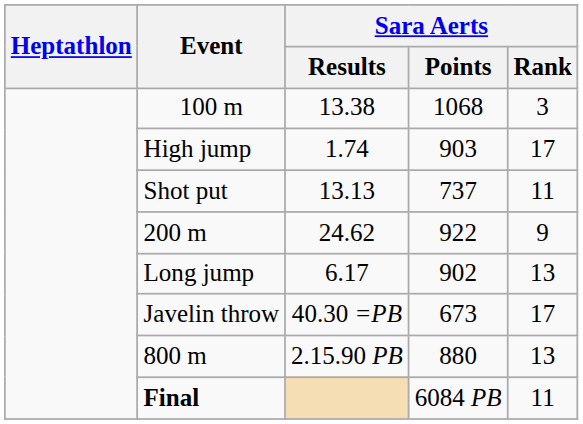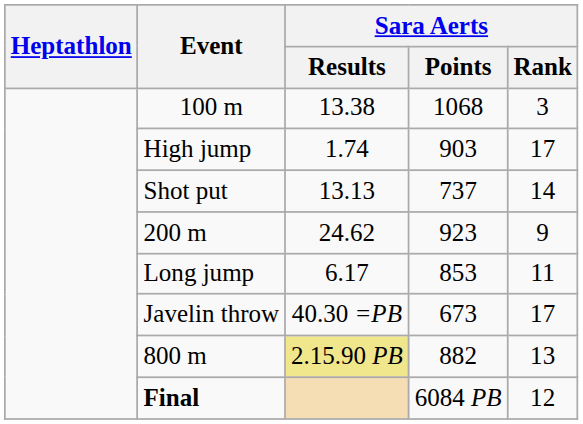 <table class="wikitable" border="1" style="font-size:90%">
 <tr>
 <th rowspan=2><a href='#'>Heptathlon</a></th>
 <th rowspan=2>Event</th>
 <th colspan=3><a href='#'>Sara Aerts</a></th>
 </tr>
 <tr>
 <th>Results</th>
 <th>Points</th>
 <th>Rank</th>
 </tr>
 <tr>
 <td rowspan=10></td>
 <td align=center>100 m</td>
 <td align=center>13.38</td>
 <td align=center>1068</td>
 <td align=center>3</td>
 </tr>
 <tr>
 <td>High jump</td>
 <td align=center>1.74</td>
 <td align=center>903</td>
 <td align=center>17</td>
 </tr>
 <tr>
 <td>Shot put</td>
 <td align=center>13.13</td>
 <td align=center>737</td>
-<td align=center>11</td>
+<td align=center>14</td>
 </tr>
 <tr>
 <td>200 m</td>
 <td align=center>24.62</td>
-<td align=center>922</td>
+<td align=center>923</td>
 <td align=center>9</td>
 </tr>
 <tr>
 <td>Long jump</td>
 <td align=center>6.17</td>
-<td align=center>902</td>
-<td align=center>13</td>
+<td align=center>853</td>
+<td align=center>11</td>
 </tr>
 <tr>
 <td>Javelin throw</td>
 <td align=center>40.30 <em>=PB</em></td>
 <td align=center>673</td>
 <td align=center>17</td>
 </tr>
 <tr>
 <td>800 m</td>
-<td align=center>2.15.90 <em>PB</em></td>
-<td align=center>880</td>
+<td align=center style="background: khaki;">2.15.90 <em>PB</em></td>
+<td align=center>882</td>
 <td align=center>13</td>
 </tr>
 <tr>
 <td><strong>Final</strong></td>
 <td bgcolor=wheat></td>
 <td align=center>6084 <em>PB</em></td>
-<td align=center>11</td>
+<td align=center>12</td>
 </tr>
 </table>
